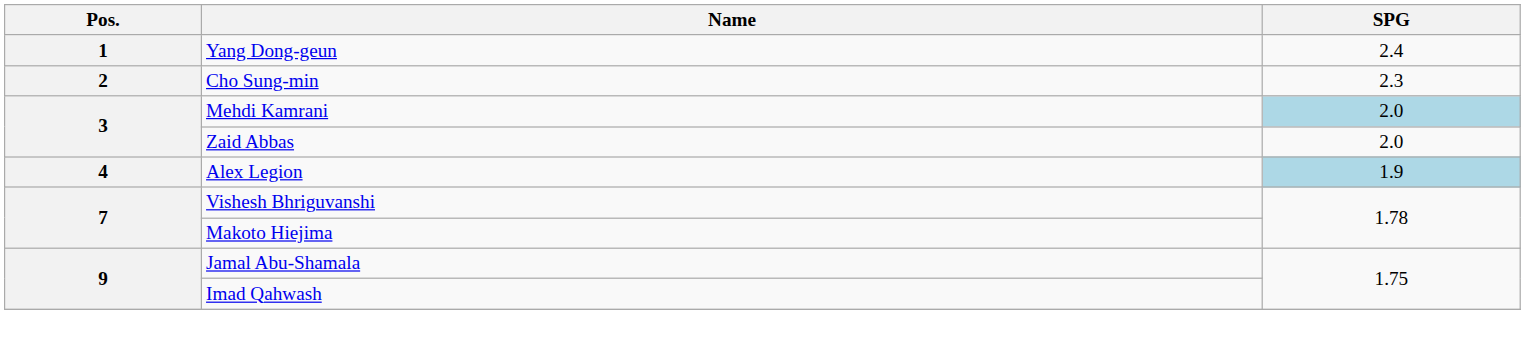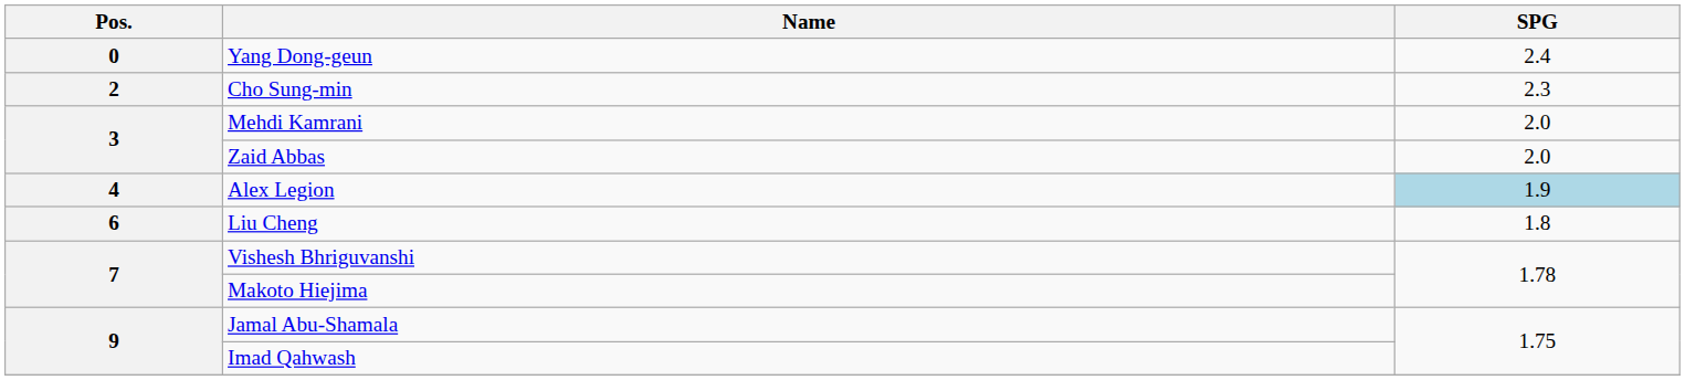 <table class=wikitable width=100% style="text-align:center;">
 <tr>
 <th width="13%">Pos.</th>
 <th width="70%">Name</th>
 <th width="17%">SPG</th>
 </tr>
 <tr>
-<th>1</th>
+<th>0</th>
 <td align=left> <a href='#'>Yang Dong-geun</a></td>
 <td>2.4</td>
 </tr>
 <tr>
 <th>2</th>
 <td align=left> <a href='#'>Cho Sung-min</a></td>
 <td>2.3</td>
 </tr>
 <tr>
 <th rowspan=2>3</th>
 <td align=left> <a href='#'>Mehdi Kamrani</a></td>
-<td style="background: lightblue;">2.0</td>
+<td>2.0</td>
 </tr>
 <tr>
 <td align=left> <a href='#'>Zaid Abbas</a></td>
 <td>2.0</td>
 </tr>
 <tr>
 <th>4</th>
 <td align=left> <a href='#'>Alex Legion</a></td>
 <td style="background: lightblue;">1.9</td>
+</tr>
+<tr>
+<th>6</th>
+<td align=left> <a href='#'>Liu Cheng</a></td>
+<td>1.8</td>
 </tr>
 <tr>
 <th rowspan=2>7</th>
 <td align=left> <a href='#'>Vishesh Bhriguvanshi</a></td>
 <td rowspan=2>1.78</td>
 </tr>
 <tr>
 <td align=left> <a href='#'>Makoto Hiejima</a></td>
 </tr>
 <tr>
 <th rowspan=2>9</th>
 <td align=left> <a href='#'>Jamal Abu-Shamala</a></td>
 <td rowspan=2>1.75</td>
 </tr>
 <tr>
 <td align=left> <a href='#'>Imad Qahwash</a></td>
 </tr>
 <tr>
 </tr>
 </table>
